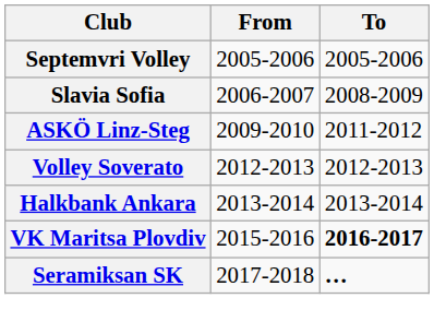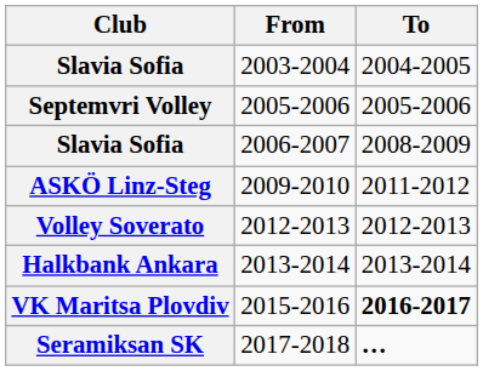 <table class="wikitable alternance">
 <tr>
 <th scope="col">Club</th>
 <th scope="col">From</th>
 <th scope="col">To</th>
+</tr>
+<tr>
+<th scope="row"> Slavia Sofia</th>
+<td>2003-2004</td>
+<td>2004-2005</td>
 </tr>
 <tr>
 <th scope="row"> Septemvri Volley</th>
 <td>2005-2006</td>
 <td>2005-2006</td>
 </tr>
 <tr>
 <th scope="row"> Slavia Sofia</th>
 <td>2006-2007</td>
 <td>2008-2009</td>
 </tr>
 <tr>
 <th scope="row"> <a href='#'>ASKÖ Linz-Steg</a></th>
 <td>2009-2010</td>
 <td>2011-2012</td>
 </tr>
 <tr>
 <th scope="row"> <a href='#'>Volley Soverato</a></th>
 <td>2012-2013</td>
 <td>2012-2013</td>
 </tr>
 <tr>
 <th scope="row"> <a href='#'>Halkbank Ankara</a></th>
 <td>2013-2014</td>
 <td>2013-2014</td>
 </tr>
 <tr>
 <th scope="row"> <a href='#'>VK Maritsa Plovdiv</a></th>
 <td>2015-2016</td>
 <td><strong>2016-2017</strong></td>
 </tr>
 <tr>
 <th scope="row"> <a href='#'>Seramiksan SK</a></th>
 <td>2017-2018</td>
 <td><strong>…</strong></td>
 </tr>
 </table>
